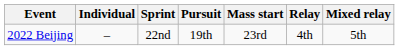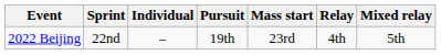 <table class="wikitable" style="text-align:center">
 <tr>
 <th>Event</th>
+<th>Sprint</th>
 <th>Individual</th>
-<th>Sprint</th>
 <th>Pursuit</th>
 <th>Mass start</th>
 <th>Relay</th>
 <th>Mixed relay</th>
 </tr>
 <tr>
 <td align=left> <a href='#'>2022 Beijing</a></td>
+<td>22nd</td>
 <td>–</td>
-<td>22nd</td>
 <td>19th</td>
 <td>23rd</td>
 <td>4th</td>
 <td>5th</td>
 </tr>
 </table>
